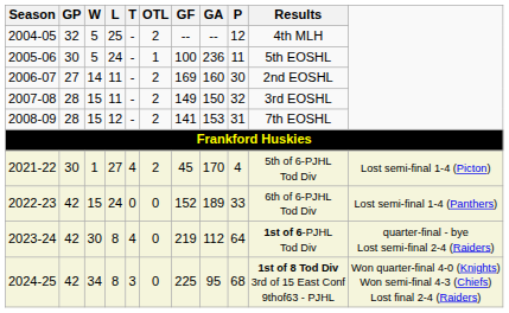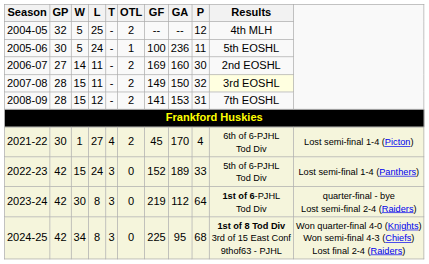 <table class="wikitable">
 <tr>
 <th>Season</th>
 <th>GP</th>
 <th>W</th>
 <th>L</th>
 <th>T</th>
 <th>OTL</th>
 <th>GF</th>
 <th>GA</th>
 <th>P</th>
 <th>Results</th>
 </tr>
 <tr align="center">
 <td>2004-05</td>
 <td>32</td>
 <td>5</td>
 <td>25</td>
 <td>-</td>
 <td>2</td>
 <td>--</td>
 <td>--</td>
 <td>12</td>
 <td>4th MLH</td>
 </tr>
 <tr align="center">
 <td>2005-06</td>
 <td>30</td>
 <td>5</td>
 <td>24</td>
 <td>-</td>
 <td>1</td>
 <td>100</td>
 <td>236</td>
 <td>11</td>
 <td>5th EOSHL</td>
 </tr>
 <tr align="center">
 <td>2006-07</td>
 <td>27</td>
 <td>14</td>
 <td>11</td>
 <td>-</td>
 <td>2</td>
 <td>169</td>
 <td>160</td>
 <td>30</td>
 <td>2nd EOSHL</td>
 </tr>
 <tr align="center">
 <td>2007-08</td>
 <td>28</td>
 <td>15</td>
 <td>11</td>
 <td>-</td>
 <td>2</td>
 <td>149</td>
 <td>150</td>
 <td>32</td>
-<td>3rd EOSHL</td>
+<td style="background: lightyellow;">3rd EOSHL</td>
 </tr>
 <tr align="center">
 <td>2008-09</td>
 <td>28</td>
 <td>15</td>
 <td>12</td>
 <td>-</td>
 <td>2</td>
 <td>141</td>
 <td>153</td>
 <td>31</td>
 <td>7th EOSHL</td>
 </tr>
 <tr align="center"  bgcolor="black"  style="color:yellow">
 <td colspan=12><strong>Frankford Huskies</strong></td>
 </tr>
 <tr align="center" bgcolor=beige>
 <td>2021-22</td>
 <td>30</td>
 <td>1</td>
 <td>27</td>
 <td>4</td>
 <td>2</td>
 <td>45</td>
 <td>170</td>
 <td>4</td>
-<td><small>5th of 6-PJHL<br>Tod Div</small></td>
+<td><small>6th of 6-PJHL<br>Tod Div</small></td>
 <td><small>Lost semi-final 1-4 (<a href='#'>Picton</a>)</small></td>
 </tr>
 <tr align="center" bgcolor=beige>
 <td>2022-23</td>
 <td>42</td>
 <td>15</td>
 <td>24</td>
-<td>0</td>
+<td>3</td>
 <td>0</td>
 <td>152</td>
 <td>189</td>
 <td>33</td>
-<td><small>6th of 6-PJHL<br>Tod Div</small></td>
+<td><small>5th of 6-PJHL<br>Tod Div</small></td>
 <td><small>Lost semi-final 1-4 (<a href='#'>Panthers</a>)</small></td>
 </tr>
 <tr align="center" bgcolor=beige>
 <td>2023-24</td>
 <td>42</td>
 <td>30</td>
 <td>8</td>
-<td>4</td>
+<td>3</td>
 <td>0</td>
 <td>219</td>
 <td>112</td>
 <td>64</td>
 <td><small><strong>1st of 6</strong>-PJHL<br>Tod Div</small></td>
 <td><small>quarter-final - bye<br>Lost semi-final 2-4 (<a href='#'>Raiders</a>)</small></td>
 </tr>
 <tr align="center" bgcolor=beige>
 <td>2024-25</td>
 <td>42</td>
 <td>34</td>
 <td>8</td>
 <td>3</td>
 <td>0</td>
 <td>225</td>
 <td>95</td>
 <td>68</td>
 <td><small><strong>1st of 8 Tod Div</strong><br>3rd of 15 East Conf<br> 9thof63 - PJHL</small></td>
 <td><small> Won quarter-final 4-0 (<a href='#'>Knights</a>)<br>Won semi-final 4-3 (<a href='#'>Chiefs</a>)<br>Lost final 2-4 (<a href='#'>Raiders</a>)</small></td>
 </tr>
 </table>
